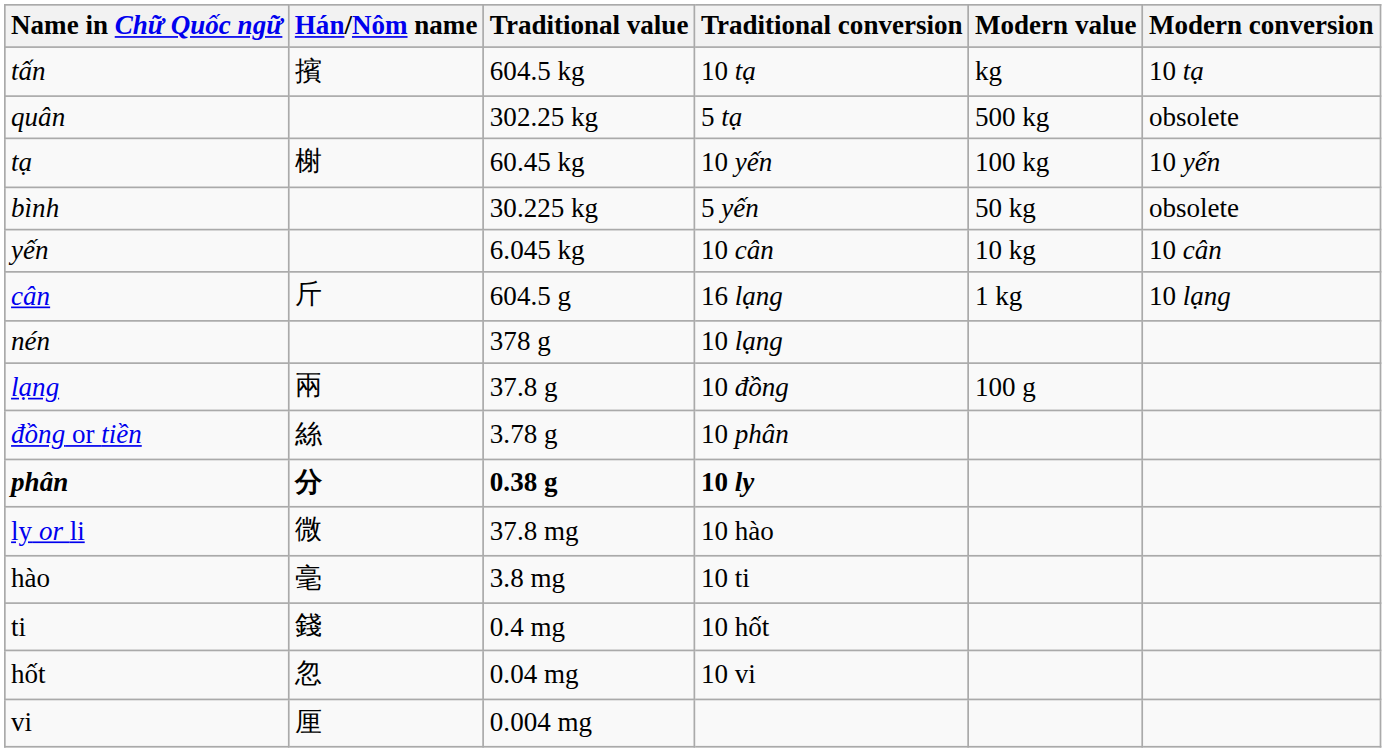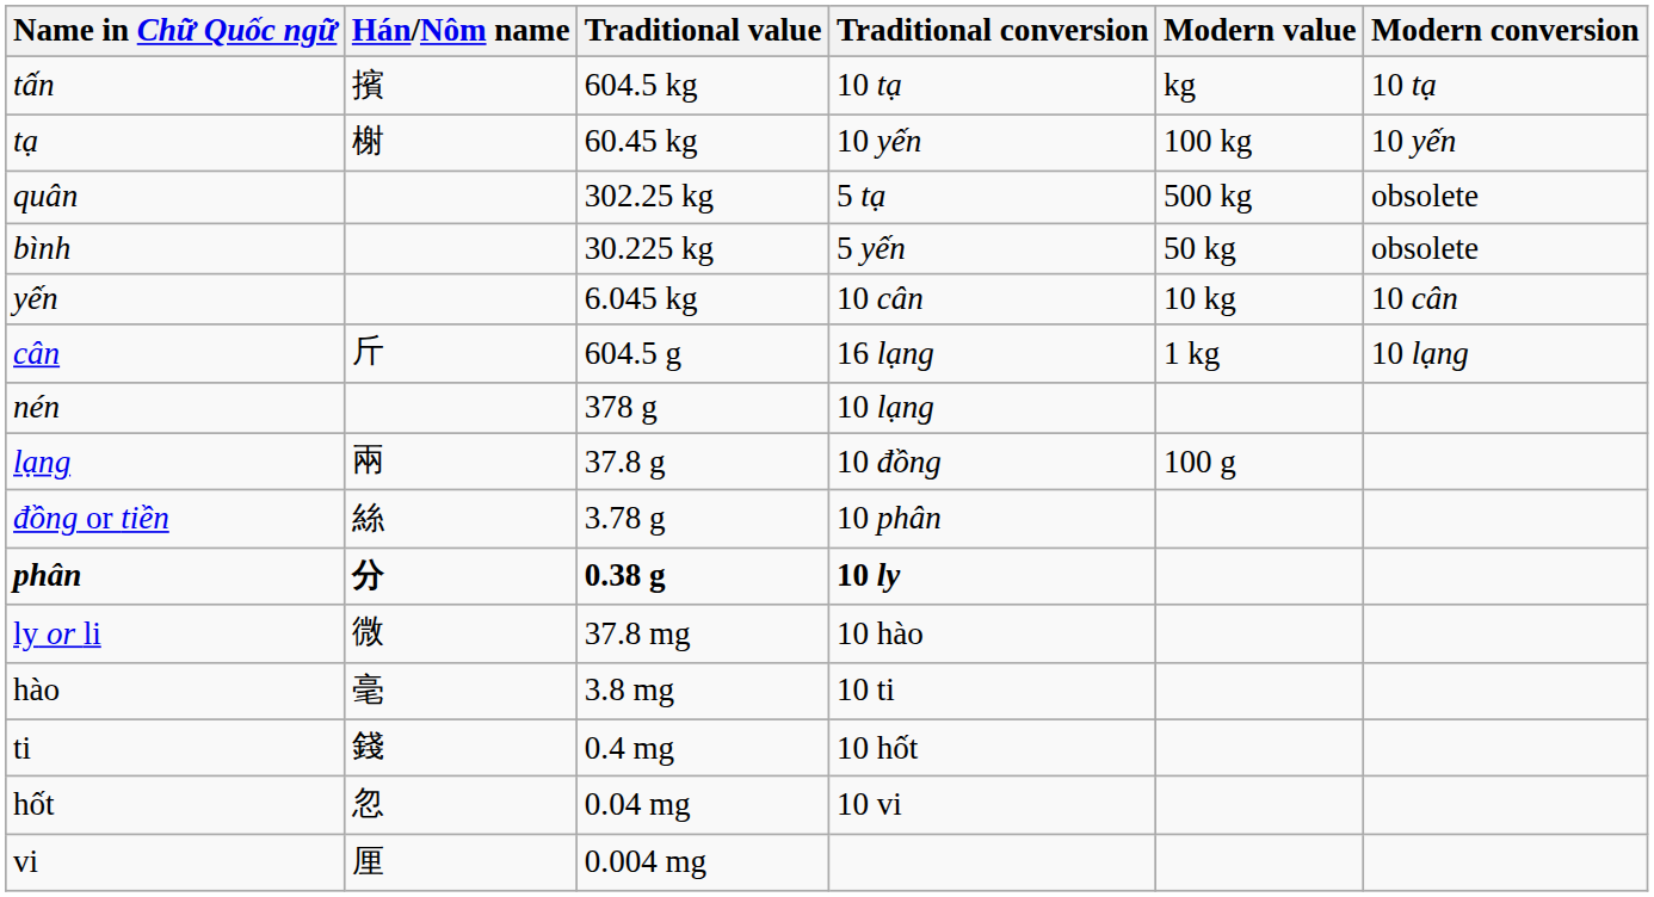 <table class="wikitable">
 <tr>
 <th>Name in <em><a href='#'>Chữ Quốc ngữ</a></em></th>
 <th><a href='#'>Hán</a>/<a href='#'>Nôm</a> name</th>
 <th>Traditional value</th>
 <th>Traditional conversion</th>
 <th>Modern value</th>
 <th>Modern conversion</th>
 </tr>
 <tr>
 <td><em>tấn</em></td>
 <td>擯</td>
 <td>604.5 kg</td>
 <td>10 <em>tạ</em></td>
 <td> kg</td>
 <td>10 <em>tạ</em></td>
 </tr>
 <tr>
+<td><em>tạ</em></td>
+<td>榭</td>
+<td>60.45 kg</td>
+<td>10 <em>yến</em></td>
+<td>100 kg</td>
+<td>10 <em>yến</em></td>
+</tr>
+<tr>
 <td><em>quân</em></td>
 <td></td>
 <td>302.25 kg</td>
 <td>5 <em>tạ</em></td>
 <td>500 kg</td>
 <td>obsolete</td>
-</tr>
-<tr>
-<td><em>tạ</em></td>
-<td>榭</td>
-<td>60.45 kg</td>
-<td>10 <em>yến</em></td>
-<td>100 kg</td>
-<td>10 <em>yến</em></td>
 </tr>
 <tr>
 <td><em>bình</em></td>
 <td></td>
 <td>30.225 kg</td>
 <td>5 <em>yến</em></td>
 <td>50 kg</td>
 <td>obsolete</td>
 </tr>
 <tr>
 <td><em>yến</em></td>
 <td></td>
 <td>6.045 kg</td>
 <td>10 <em>cân</em></td>
 <td>10 kg</td>
 <td>10 <em>cân</em></td>
 </tr>
 <tr>
 <td><em><a href='#'>cân</a></em></td>
 <td>斤</td>
 <td>604.5 g</td>
 <td>16 <em>lạng</em></td>
 <td>1 kg</td>
 <td>10 <em>lạng</em></td>
 </tr>
 <tr>
 <td><em>nén</em></td>
 <td></td>
 <td>378 g</td>
 <td>10 <em>lạng</em></td>
 <td></td>
 <td></td>
 </tr>
 <tr>
 <td><em><a href='#'>lạng</a></em></td>
 <td>兩</td>
 <td>37.8 g</td>
 <td>10 <em>đồng</em></td>
 <td>100 g</td>
 <td></td>
 </tr>
 <tr>
 <td><a href='#'><em>đồng</em> or <em>tiền</em></a></td>
 <td>絲</td>
 <td>3.78 g</td>
 <td>10 <em>phân</em></td>
 <td></td>
 <td></td>
 </tr>
 <tr>
 <td><strong><em>phân</em></strong></td>
 <td><strong>分</strong></td>
 <td><strong>0.38 g</strong></td>
 <td><strong>10 <em>ly<strong><em></td>
 <td></td>
 <td></td>
 </tr>
 <tr>
 <td><a href='#'></em>ly<em> or </em>li<em></a></td>
 <td>微</td>
 <td>37.8 mg</td>
 <td>10 </em>hào<em></td>
 <td></td>
 <td></td>
 </tr>
 <tr>
 <td></em>hào<em></td>
 <td>毫</td>
 <td>3.8 mg</td>
 <td>10 </em>ti<em></td>
 <td></td>
 <td></td>
 </tr>
 <tr>
 <td></em>ti<em></td>
 <td>錢</td>
 <td>0.4 mg</td>
 <td>10 </em>hốt<em></td>
 <td></td>
 <td></td>
 </tr>
 <tr>
 <td></em>hốt<em></td>
 <td>忽</td>
 <td>0.04 mg</td>
 <td>10 </em>vi<em></td>
 <td></td>
 <td></td>
 </tr>
 <tr>
 <td></em>vi<em></td>
 <td>厘</td>
 <td>0.004 mg</td>
 <td></td>
 <td></td>
 <td></td>
 </tr>
 </table>
